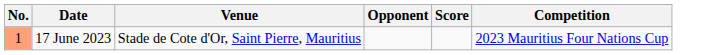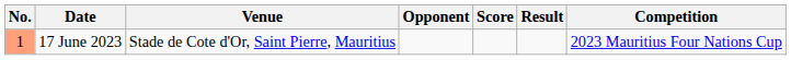 <table class="wikitable plainrowheaders sortable">
 <tr>
 <th scope="col">No.</th>
 <th scope="col">Date</th>
 <th scope="col">Venue</th>
 <th scope="col">Opponent</th>
 <th scope="col">Score</th>
+<th scope="col">Result</th>
 <th scope="col">Competition</th>
 </tr>
 <tr>
 <td align="center" style="background: lightsalmon;">1</td>
 <td>17 June 2023</td>
 <td>Stade de Cote d'Or, <a href='#'>Saint Pierre</a>, <a href='#'>Mauritius</a></td>
 <td></td>
 <td align="center"></td>
+<td align="center"></td>
 <td><a href='#'>2023 Mauritius Four Nations Cup</a></td>
 </tr>
 </table>
